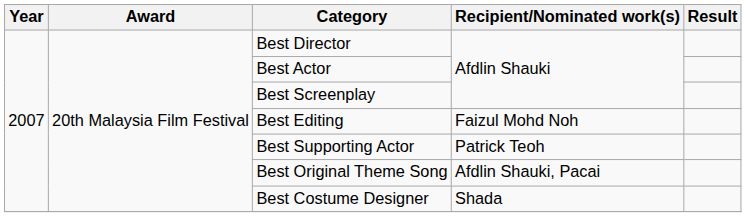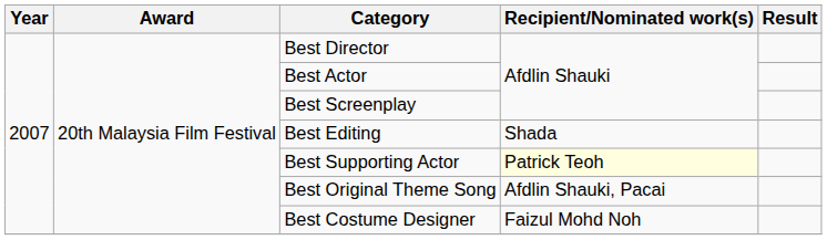 <table class="wikitable">
 <tr>
 <th>Year</th>
 <th>Award</th>
 <th>Category</th>
 <th>Recipient/Nominated work(s)</th>
 <th>Result</th>
 </tr>
 <tr>
 <td rowspan="7">2007</td>
 <td rowspan="7">20th Malaysia Film Festival</td>
 <td>Best Director</td>
 <td rowspan="3">Afdlin Shauki</td>
 <td></td>
 </tr>
 <tr>
 <td>Best Actor</td>
 <td></td>
 </tr>
 <tr>
 <td>Best Screenplay</td>
 <td></td>
 </tr>
 <tr>
 <td>Best Editing</td>
-<td>Faizul Mohd Noh</td>
+<td>Shada</td>
 <td></td>
 </tr>
 <tr>
 <td>Best Supporting Actor</td>
-<td>Patrick Teoh</td>
+<td style="background: lightyellow;">Patrick Teoh</td>
 <td></td>
 </tr>
 <tr>
 <td>Best Original Theme Song</td>
 <td>Afdlin Shauki, Pacai</td>
 <td></td>
 </tr>
 <tr>
 <td>Best Costume Designer</td>
-<td>Shada</td>
+<td>Faizul Mohd Noh</td>
 <td></td>
 </tr>
 <tr>
 </tr>
 </table>
